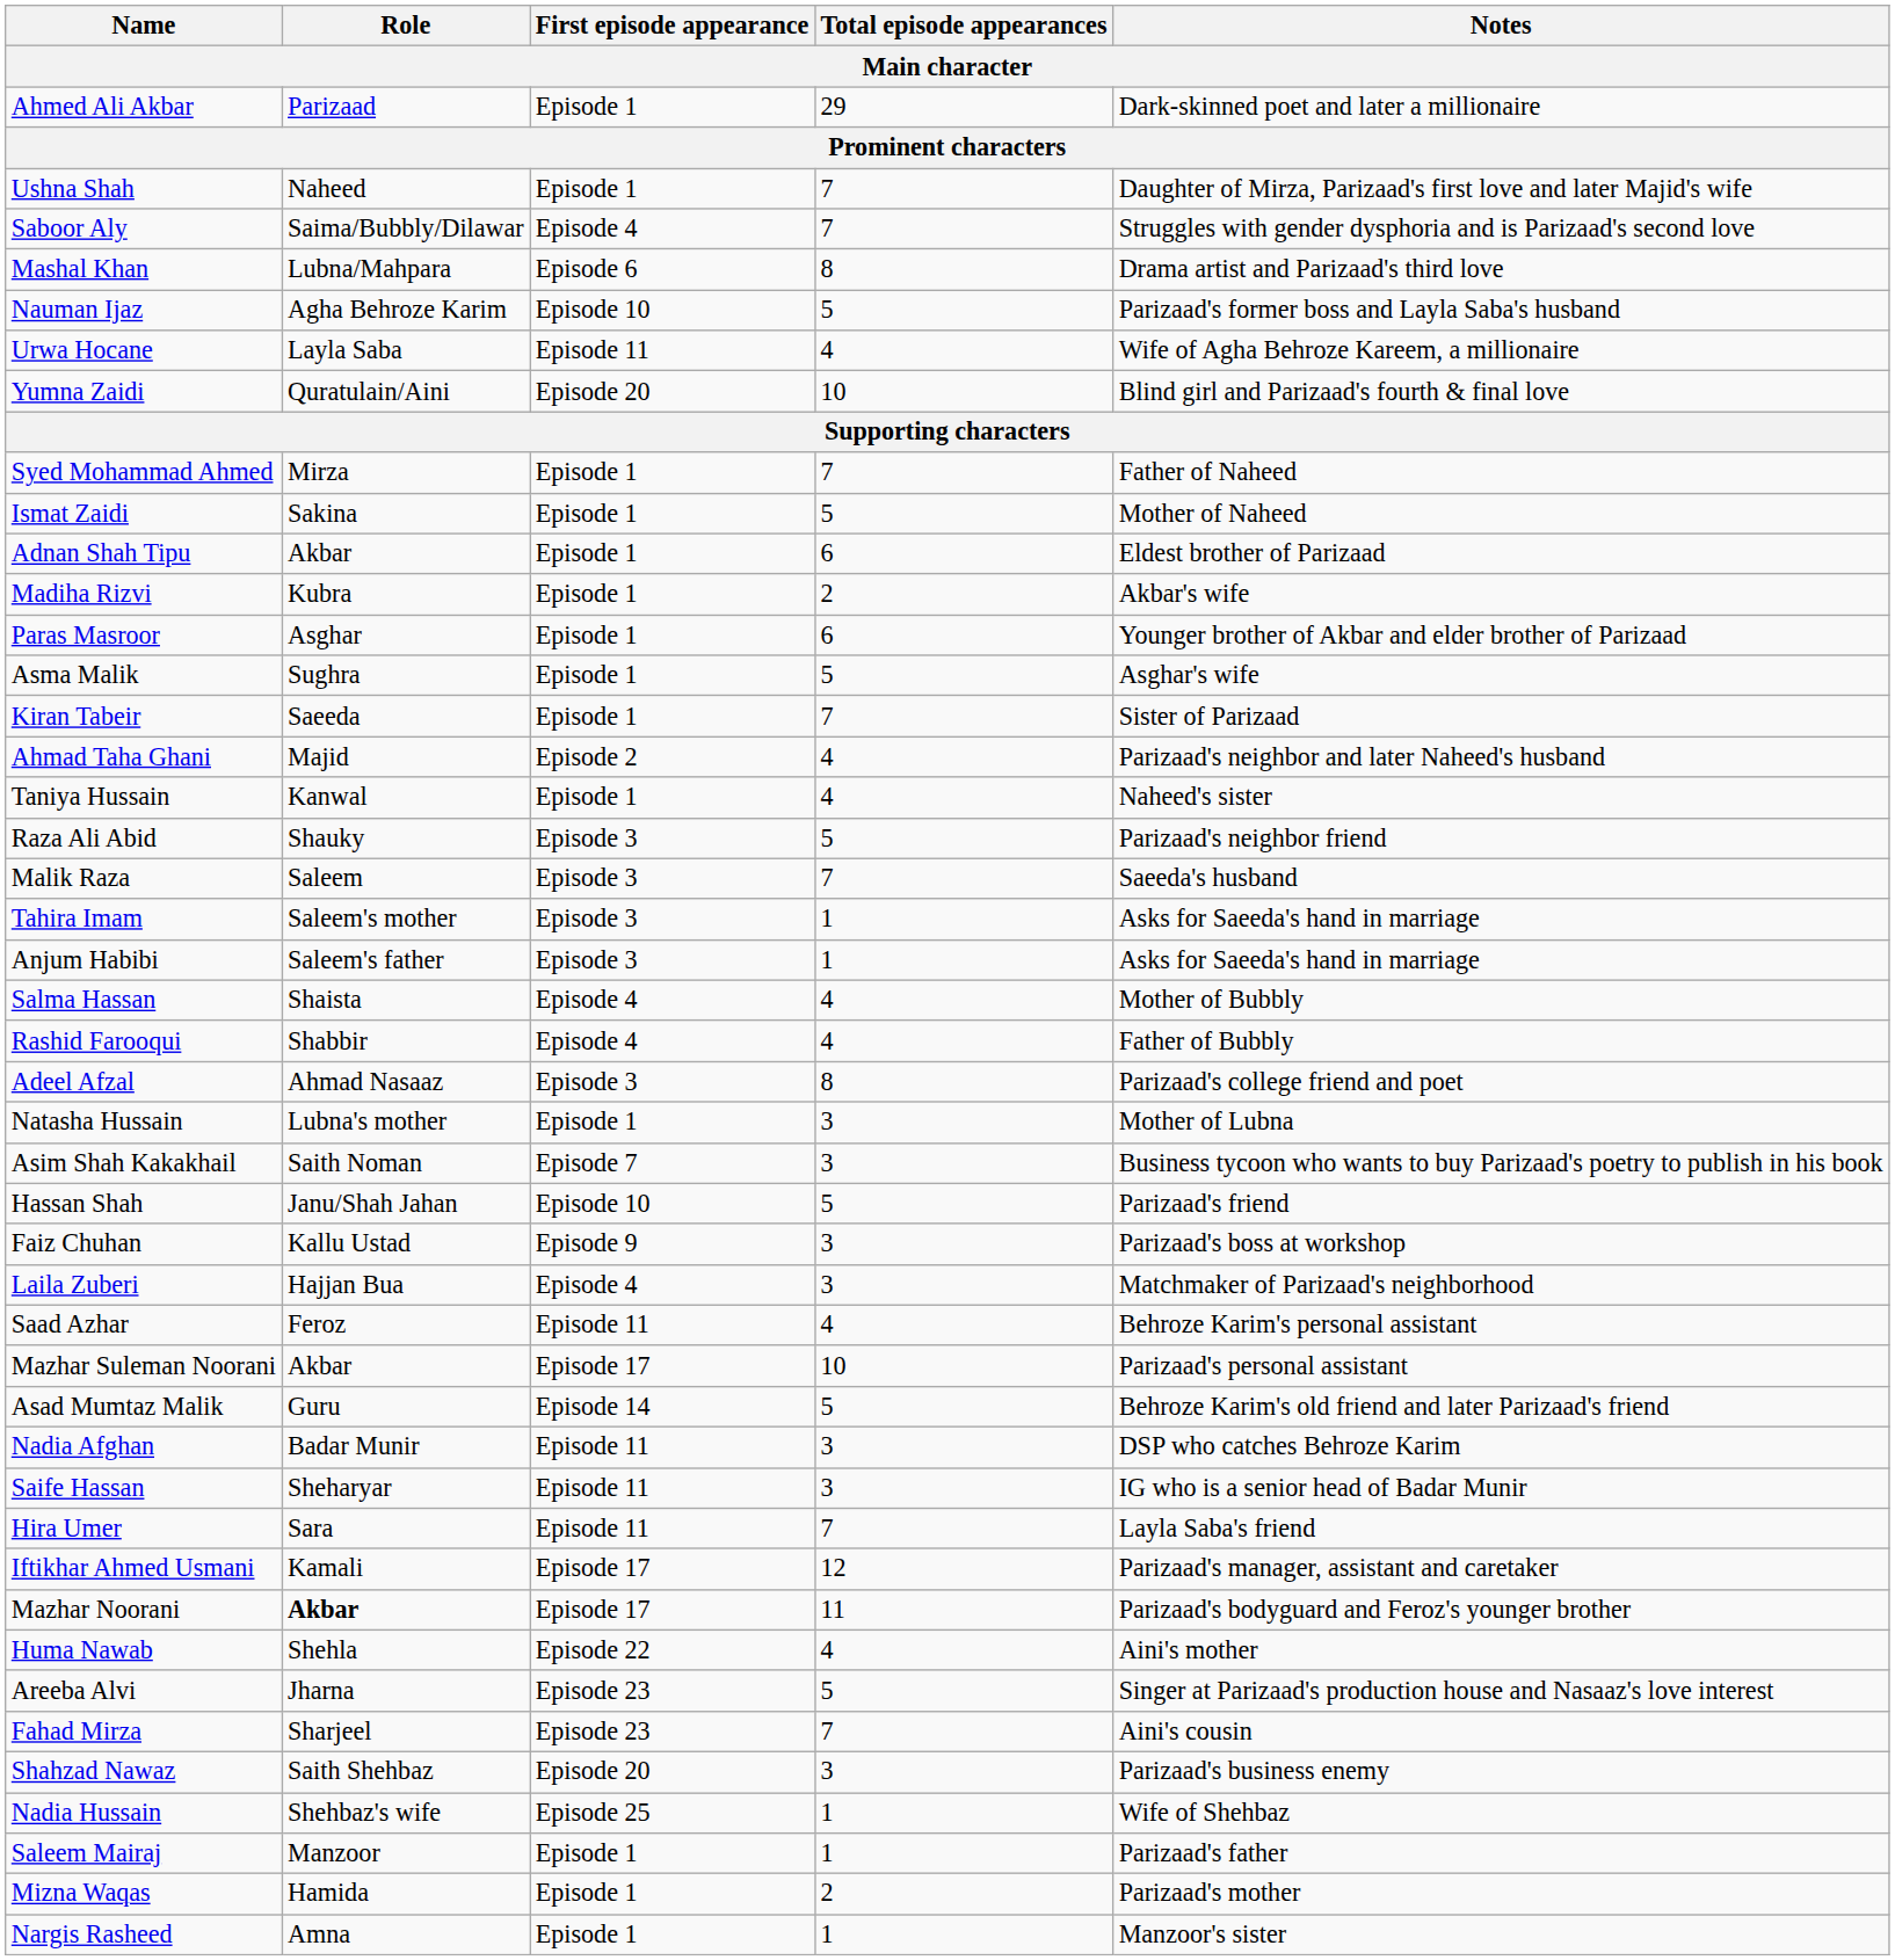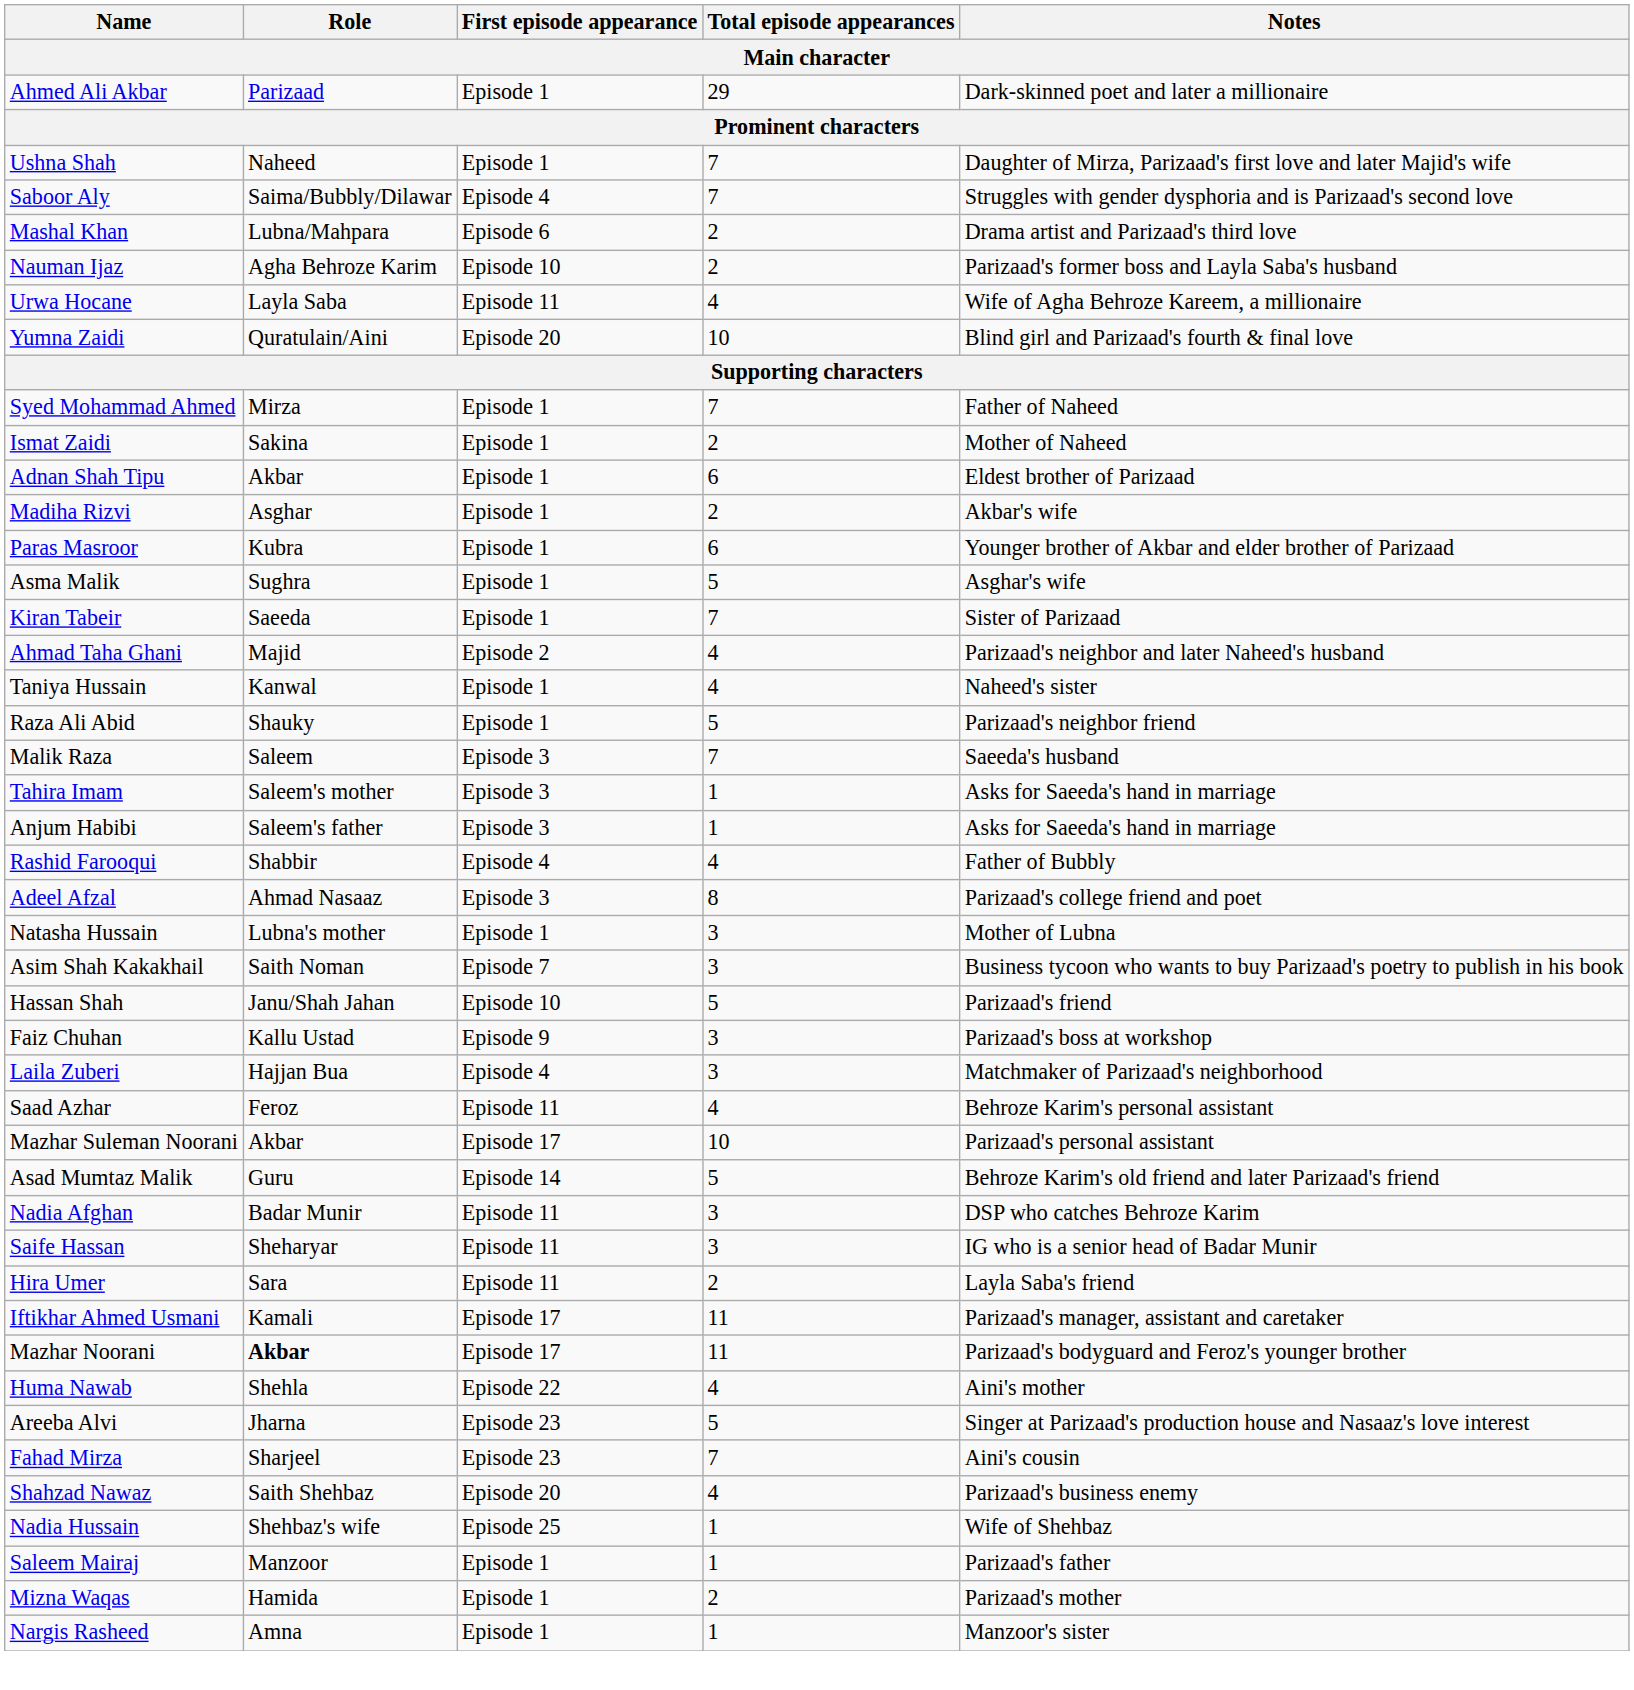 <table class="wikitable">
 <tr>
 <th>Name</th>
 <th>Role</th>
 <th>First episode appearance</th>
 <th>Total episode appearances</th>
 <th>Notes</th>
 </tr>
 <tr>
 <th colspan="5">Main character</th>
 </tr>
 <tr>
 <td><a href='#'>Ahmed Ali Akbar</a></td>
 <td><a href='#'>Parizaad</a></td>
 <td>Episode 1</td>
 <td>29</td>
 <td>Dark-skinned poet and later a millionaire</td>
 </tr>
 <tr>
 <th colspan="5">Prominent characters</th>
 </tr>
 <tr>
 <td><a href='#'>Ushna Shah</a></td>
 <td>Naheed</td>
 <td>Episode 1</td>
 <td>7</td>
 <td>Daughter of Mirza, Parizaad's first love and later Majid's wife</td>
 </tr>
 <tr>
 <td><a href='#'>Saboor Aly</a></td>
 <td>Saima/Bubbly/Dilawar</td>
 <td>Episode 4</td>
 <td>7</td>
 <td>Struggles with gender dysphoria and is Parizaad's second love</td>
 </tr>
 <tr>
 <td><a href='#'>Mashal Khan</a></td>
 <td>Lubna/Mahpara</td>
 <td>Episode 6</td>
-<td>8</td>
+<td>2</td>
 <td>Drama artist and Parizaad's third love</td>
 </tr>
 <tr>
 <td><a href='#'>Nauman Ijaz</a></td>
 <td>Agha Behroze Karim</td>
 <td>Episode 10</td>
-<td>5</td>
+<td>2</td>
 <td>Parizaad's former boss and Layla Saba's husband</td>
 </tr>
 <tr>
 <td><a href='#'>Urwa Hocane</a></td>
 <td>Layla Saba</td>
 <td>Episode 11</td>
 <td>4</td>
 <td>Wife of Agha Behroze Kareem, a millionaire</td>
 </tr>
 <tr>
 <td><a href='#'>Yumna Zaidi</a></td>
 <td>Quratulain/Aini</td>
 <td>Episode 20</td>
 <td>10</td>
 <td>Blind girl and Parizaad's fourth & final love</td>
 </tr>
 <tr>
 <th colspan="5">Supporting characters</th>
 </tr>
 <tr>
 <td><a href='#'>Syed Mohammad Ahmed</a></td>
 <td>Mirza</td>
 <td>Episode 1</td>
 <td>7</td>
 <td>Father of Naheed</td>
 </tr>
 <tr>
 <td><a href='#'>Ismat Zaidi</a></td>
 <td>Sakina</td>
 <td>Episode 1</td>
-<td>5</td>
+<td>2</td>
 <td>Mother of Naheed</td>
 </tr>
 <tr>
 <td><a href='#'>Adnan Shah Tipu</a></td>
 <td>Akbar</td>
 <td>Episode 1</td>
 <td>6</td>
 <td>Eldest brother of Parizaad</td>
 </tr>
 <tr>
 <td><a href='#'>Madiha Rizvi</a></td>
-<td>Kubra</td>
+<td>Asghar</td>
 <td>Episode 1</td>
 <td>2</td>
 <td>Akbar's wife</td>
 </tr>
 <tr>
 <td><a href='#'>Paras Masroor</a></td>
-<td>Asghar</td>
+<td>Kubra</td>
 <td>Episode 1</td>
 <td>6</td>
 <td>Younger brother of Akbar and elder brother of Parizaad</td>
 </tr>
 <tr>
 <td>Asma Malik</td>
 <td>Sughra</td>
 <td>Episode 1</td>
 <td>5</td>
 <td>Asghar's wife</td>
 </tr>
 <tr>
 <td><a href='#'>Kiran Tabeir</a></td>
 <td>Saeeda</td>
 <td>Episode 1</td>
 <td>7</td>
 <td>Sister of Parizaad</td>
 </tr>
 <tr>
 <td><a href='#'>Ahmad Taha Ghani</a></td>
 <td>Majid</td>
 <td>Episode 2</td>
 <td>4</td>
 <td>Parizaad's neighbor and later Naheed's husband</td>
 </tr>
 <tr>
 <td>Taniya Hussain</td>
 <td>Kanwal</td>
 <td>Episode 1</td>
 <td>4</td>
 <td>Naheed's sister</td>
 </tr>
 <tr>
 <td>Raza Ali Abid</td>
 <td>Shauky</td>
-<td>Episode 3</td>
+<td>Episode 1</td>
 <td>5</td>
 <td>Parizaad's neighbor friend</td>
 </tr>
 <tr>
 <td>Malik Raza</td>
 <td>Saleem</td>
 <td>Episode 3</td>
 <td>7</td>
 <td>Saeeda's husband</td>
 </tr>
 <tr>
 <td><a href='#'>Tahira Imam</a></td>
 <td>Saleem's mother</td>
 <td>Episode 3</td>
 <td>1</td>
 <td>Asks for Saeeda's hand in marriage</td>
 </tr>
 <tr>
 <td>Anjum Habibi</td>
 <td>Saleem's father</td>
 <td>Episode 3</td>
 <td>1</td>
 <td>Asks for Saeeda's hand in marriage</td>
-</tr>
-<tr>
-<td><a href='#'>Salma Hassan</a></td>
-<td>Shaista</td>
-<td>Episode 4</td>
-<td>4</td>
-<td>Mother of Bubbly</td>
 </tr>
 <tr>
 <td><a href='#'>Rashid Farooqui</a></td>
 <td>Shabbir</td>
 <td>Episode 4</td>
 <td>4</td>
 <td>Father of Bubbly</td>
 </tr>
 <tr>
 <td><a href='#'>Adeel Afzal</a></td>
 <td>Ahmad Nasaaz</td>
 <td>Episode 3</td>
 <td>8</td>
 <td>Parizaad's college friend and poet</td>
 </tr>
 <tr>
 <td>Natasha Hussain</td>
 <td>Lubna's mother</td>
 <td>Episode 1</td>
 <td>3</td>
 <td>Mother of Lubna</td>
 </tr>
 <tr>
 <td>Asim Shah Kakakhail</td>
 <td>Saith Noman</td>
 <td>Episode 7</td>
 <td>3</td>
 <td>Business tycoon who wants to buy Parizaad's poetry to publish in his book</td>
 </tr>
 <tr>
 <td>Hassan Shah</td>
 <td>Janu/Shah Jahan</td>
 <td>Episode 10</td>
 <td>5</td>
 <td>Parizaad's friend</td>
 </tr>
 <tr>
 <td>Faiz Chuhan</td>
 <td>Kallu Ustad</td>
 <td>Episode 9</td>
 <td>3</td>
 <td>Parizaad's boss at workshop</td>
 </tr>
 <tr>
 <td><a href='#'>Laila Zuberi</a></td>
 <td>Hajjan Bua</td>
 <td>Episode 4</td>
 <td>3</td>
 <td>Matchmaker of Parizaad's neighborhood</td>
 </tr>
 <tr>
 <td>Saad Azhar</td>
 <td>Feroz</td>
 <td>Episode 11</td>
 <td>4</td>
 <td>Behroze Karim's personal assistant</td>
 </tr>
 <tr>
 <td>Mazhar Suleman Noorani</td>
 <td>Akbar</td>
 <td>Episode 17</td>
 <td>10</td>
 <td>Parizaad's personal assistant</td>
 </tr>
 <tr>
 <td>Asad Mumtaz Malik</td>
 <td>Guru</td>
 <td>Episode 14</td>
 <td>5</td>
 <td>Behroze Karim's old friend and later Parizaad's friend</td>
 </tr>
 <tr>
 <td><a href='#'>Nadia Afghan</a></td>
 <td>Badar Munir</td>
 <td>Episode 11</td>
 <td>3</td>
 <td>DSP who catches Behroze Karim</td>
 </tr>
 <tr>
 <td><a href='#'>Saife Hassan</a></td>
 <td>Sheharyar</td>
 <td>Episode 11</td>
 <td>3</td>
 <td>IG who is a senior head of Badar Munir</td>
 </tr>
 <tr>
 <td><a href='#'>Hira Umer</a></td>
 <td>Sara</td>
 <td>Episode 11</td>
-<td>7</td>
+<td>2</td>
 <td>Layla Saba's friend</td>
 </tr>
 <tr>
 <td><a href='#'>Iftikhar Ahmed Usmani</a></td>
 <td>Kamali</td>
 <td>Episode 17</td>
-<td>12</td>
+<td>11</td>
 <td>Parizaad's manager, assistant and caretaker</td>
 </tr>
 <tr>
 <td>Mazhar Noorani</td>
 <td><strong>Akbar</strong></td>
 <td>Episode 17</td>
 <td>11</td>
 <td>Parizaad's bodyguard and Feroz's younger brother</td>
 </tr>
 <tr>
 <td><a href='#'>Huma Nawab</a></td>
 <td>Shehla</td>
 <td>Episode 22</td>
 <td>4</td>
 <td>Aini's mother</td>
 </tr>
 <tr>
 <td>Areeba Alvi</td>
 <td>Jharna</td>
 <td>Episode 23</td>
 <td>5</td>
 <td>Singer at Parizaad's production house and Nasaaz's love interest</td>
 </tr>
 <tr>
 <td><a href='#'>Fahad Mirza</a></td>
 <td>Sharjeel</td>
 <td>Episode 23</td>
 <td>7</td>
 <td>Aini's cousin</td>
 </tr>
 <tr>
 <td><a href='#'>Shahzad Nawaz</a></td>
 <td>Saith Shehbaz</td>
 <td>Episode 20</td>
-<td>3</td>
+<td>4</td>
 <td>Parizaad's business enemy</td>
 </tr>
 <tr>
 <td><a href='#'>Nadia Hussain</a></td>
 <td>Shehbaz's wife</td>
 <td>Episode 25</td>
 <td>1</td>
 <td>Wife of Shehbaz</td>
 </tr>
 <tr>
 <td><a href='#'>Saleem Mairaj</a></td>
 <td>Manzoor</td>
 <td>Episode 1</td>
 <td>1</td>
 <td>Parizaad's father</td>
 </tr>
 <tr>
 <td><a href='#'>Mizna Waqas</a></td>
 <td>Hamida</td>
 <td>Episode 1</td>
 <td>2</td>
 <td>Parizaad's mother</td>
 </tr>
 <tr>
 <td><a href='#'>Nargis Rasheed</a></td>
 <td>Amna</td>
 <td>Episode 1</td>
 <td>1</td>
 <td>Manzoor's sister</td>
 </tr>
 </table>
